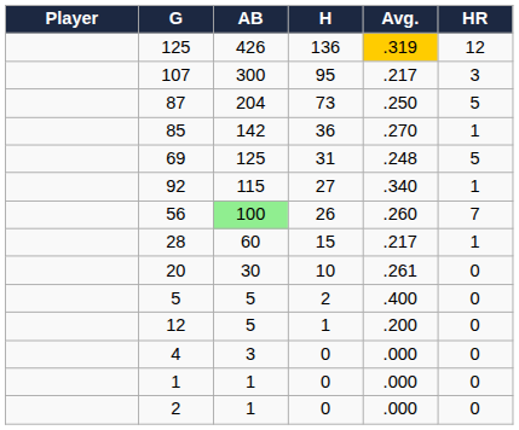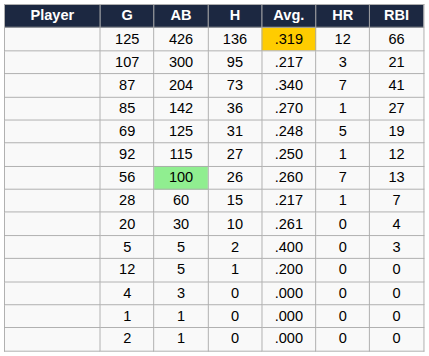 <table class="wikitable sortable" style="text-align:center;">
 <tr>
 <th style="background:#1c2841;color:white;" width="16%">Player</th>
 <th style="background:#1c2841;color:white;" width="9%">G</th>
 <th style="background:#1c2841;color:white;" width="9%">AB</th>
 <th style="background:#1c2841;color:white;" width="9%">H</th>
 <th style="background:#1c2841;color:white;" width="9%">Avg.</th>
 <th style="background:#1c2841;color:white;" width="9%">HR</th>
+<th style="background:#1c2841;color:white;" width="9%">RBI</th>
 </tr>
 <tr align="center">
 <td></td>
 <td>125</td>
 <td>426</td>
 <td>136</td>
 <td bgcolor=#ffcc00>.319</td>
 <td>12</td>
+<td>66</td>
 </tr>
 <tr align="center">
 <td></td>
 <td>107</td>
 <td>300</td>
 <td>95</td>
 <td>.217</td>
 <td>3</td>
+<td>21</td>
 </tr>
 <tr align="center">
 <td></td>
 <td>87</td>
 <td>204</td>
 <td>73</td>
-<td>.250</td>
-<td>5</td>
+<td>.340</td>
+<td>7</td>
+<td>41</td>
 </tr>
 <tr align="center">
 <td></td>
 <td>85</td>
 <td>142</td>
 <td>36</td>
 <td>.270</td>
 <td>1</td>
+<td>27</td>
 </tr>
 <tr align="center">
 <td></td>
 <td>69</td>
 <td>125</td>
 <td>31</td>
 <td>.248</td>
 <td>5</td>
+<td>19</td>
 </tr>
 <tr align="center">
 <td></td>
 <td>92</td>
 <td>115</td>
 <td>27</td>
-<td>.340</td>
+<td>.250</td>
 <td>1</td>
+<td>12</td>
 </tr>
 <tr align="center">
 <td></td>
 <td>56</td>
 <td style="background: lightgreen;">100</td>
 <td>26</td>
 <td>.260</td>
 <td>7</td>
+<td>13</td>
 </tr>
 <tr align="center">
 <td></td>
 <td>28</td>
 <td>60</td>
 <td>15</td>
 <td>.217</td>
 <td>1</td>
+<td>7</td>
 </tr>
 <tr align="center">
 <td></td>
 <td>20</td>
 <td>30</td>
 <td>10</td>
 <td>.261</td>
 <td>0</td>
+<td>4</td>
 </tr>
 <tr align="center">
 <td></td>
 <td>5</td>
 <td>5</td>
 <td>2</td>
 <td>.400</td>
 <td>0</td>
+<td>3</td>
 </tr>
 <tr align="center">
 <td></td>
 <td>12</td>
 <td>5</td>
 <td>1</td>
 <td>.200</td>
+<td>0</td>
 <td>0</td>
 </tr>
 <tr align="center">
 <td></td>
 <td>4</td>
 <td>3</td>
 <td>0</td>
 <td>.000</td>
 <td>0</td>
+<td>0</td>
 </tr>
 <tr align="center">
 <td></td>
 <td>1</td>
 <td>1</td>
 <td>0</td>
 <td>.000</td>
+<td>0</td>
 <td>0</td>
 </tr>
 <tr align="center">
 <td></td>
 <td>2</td>
 <td>1</td>
 <td>0</td>
 <td>.000</td>
 <td>0</td>
+<td>0</td>
 </tr>
 </table>
